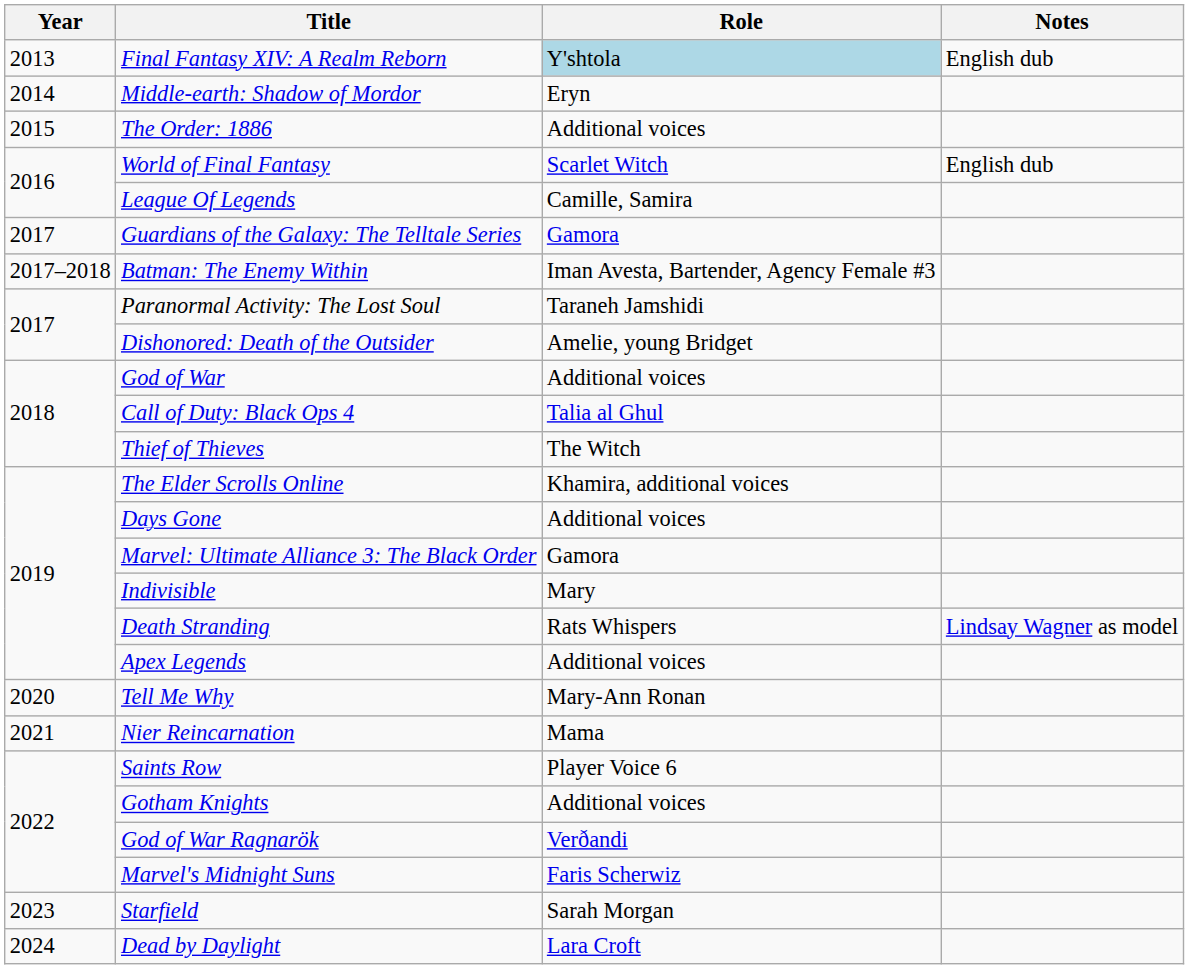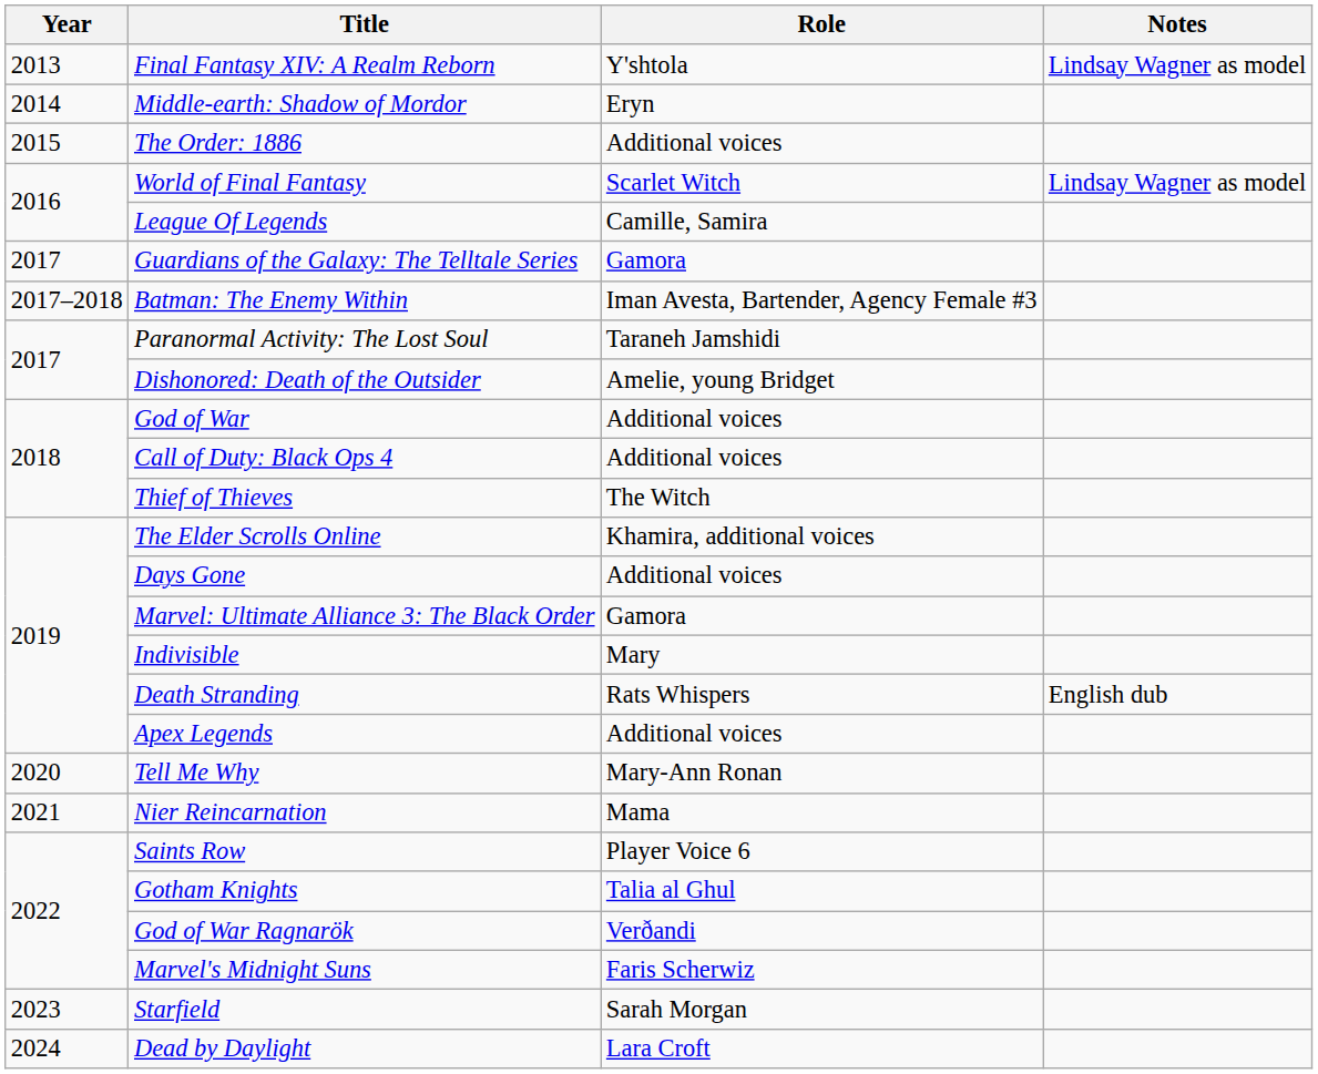 <table class="wikitable plainrowheaders sortable">
 <tr>
 <th scope="col">Year</th>
 <th scope="col">Title</th>
 <th scope="col">Role</th>
 <th scope="col" class="unsortable">Notes</th>
 </tr>
 <tr>
 <td>2013</td>
 <td><em><a href='#'>Final Fantasy XIV: A Realm Reborn</a></em></td>
-<td style="background: lightblue;">Y'shtola</td>
-<td>English dub</td>
+<td>Y'shtola</td>
+<td><a href='#'>Lindsay Wagner</a> as model</td>
 </tr>
 <tr>
 <td>2014</td>
 <td><em><a href='#'>Middle-earth: Shadow of Mordor</a></em></td>
 <td>Eryn</td>
 <td></td>
 </tr>
 <tr>
 <td>2015</td>
 <td><em><a href='#'>The Order: 1886</a></em></td>
 <td>Additional voices</td>
 <td></td>
 </tr>
 <tr>
 <td rowspan="2">2016</td>
 <td><em><a href='#'>World of Final Fantasy</a></em></td>
 <td><a href='#'>Scarlet Witch</a></td>
-<td>English dub</td>
+<td><a href='#'>Lindsay Wagner</a> as model</td>
 </tr>
 <tr>
 <td><em><a href='#'>League Of Legends</a></em></td>
 <td>Camille, Samira</td>
 <td></td>
 </tr>
 <tr>
 <td>2017</td>
 <td><em><a href='#'>Guardians of the Galaxy: The Telltale Series</a></em></td>
 <td><a href='#'>Gamora</a></td>
 <td></td>
 </tr>
 <tr>
 <td>2017–2018</td>
 <td><em><a href='#'>Batman: The Enemy Within</a></em></td>
 <td>Iman Avesta, Bartender, Agency Female #3</td>
 <td></td>
 </tr>
 <tr>
 <td rowspan="2">2017</td>
 <td><em>Paranormal Activity: The Lost Soul</em></td>
 <td>Taraneh Jamshidi</td>
 <td></td>
 </tr>
 <tr>
 <td><em><a href='#'>Dishonored: Death of the Outsider</a></em></td>
 <td>Amelie, young Bridget</td>
 <td></td>
 </tr>
 <tr>
 <td rowspan="3">2018</td>
 <td><em><a href='#'>God of War</a></em></td>
 <td>Additional voices</td>
 <td></td>
 </tr>
 <tr>
 <td><em><a href='#'>Call of Duty: Black Ops 4</a></em></td>
-<td><a href='#'>Talia al Ghul</a></td>
+<td>Additional voices</td>
 <td></td>
 </tr>
 <tr>
 <td><em><a href='#'>Thief of Thieves</a></em></td>
 <td>The Witch</td>
 <td></td>
 </tr>
 <tr>
 <td rowspan="6">2019</td>
 <td><em><a href='#'>The Elder Scrolls Online</a></em></td>
 <td>Khamira, additional voices</td>
 <td></td>
 </tr>
 <tr>
 <td><em><a href='#'>Days Gone</a></em></td>
 <td>Additional voices</td>
 <td></td>
 </tr>
 <tr>
 <td><em><a href='#'>Marvel: Ultimate Alliance 3: The Black Order</a></em></td>
 <td>Gamora</td>
 <td></td>
 </tr>
 <tr>
 <td><em><a href='#'>Indivisible</a></em></td>
 <td>Mary</td>
 <td></td>
 </tr>
 <tr>
 <td><em><a href='#'>Death Stranding</a></em></td>
 <td>Rats Whispers</td>
-<td><a href='#'>Lindsay Wagner</a> as model</td>
+<td>English dub</td>
 </tr>
 <tr>
 <td><em><a href='#'>Apex Legends</a></em></td>
 <td>Additional voices</td>
 <td></td>
 </tr>
 <tr>
 <td>2020</td>
 <td><em><a href='#'>Tell Me Why</a></em></td>
 <td>Mary-Ann Ronan</td>
 <td></td>
 </tr>
 <tr>
 <td>2021</td>
 <td><em><a href='#'>Nier Reincarnation</a></em></td>
 <td>Mama</td>
 <td></td>
 </tr>
 <tr>
 <td rowspan="4">2022</td>
 <td><em><a href='#'>Saints Row</a></em></td>
 <td>Player Voice 6</td>
 <td></td>
 </tr>
 <tr>
 <td><em><a href='#'>Gotham Knights</a></em></td>
-<td>Additional voices</td>
+<td><a href='#'>Talia al Ghul</a></td>
 <td></td>
 </tr>
 <tr>
 <td><em><a href='#'>God of War Ragnarök</a></em></td>
 <td><a href='#'>Verðandi</a></td>
 <td></td>
 </tr>
 <tr>
 <td><em><a href='#'>Marvel's Midnight Suns</a></em></td>
 <td><a href='#'>Faris Scherwiz</a></td>
 <td></td>
 </tr>
 <tr>
 <td>2023</td>
 <td><em><a href='#'>Starfield</a></em></td>
 <td>Sarah Morgan</td>
 <td></td>
 </tr>
 <tr>
 <td>2024</td>
 <td><em><a href='#'>Dead by Daylight</a></em></td>
 <td><a href='#'>Lara Croft</a></td>
 </tr>
 </table>
